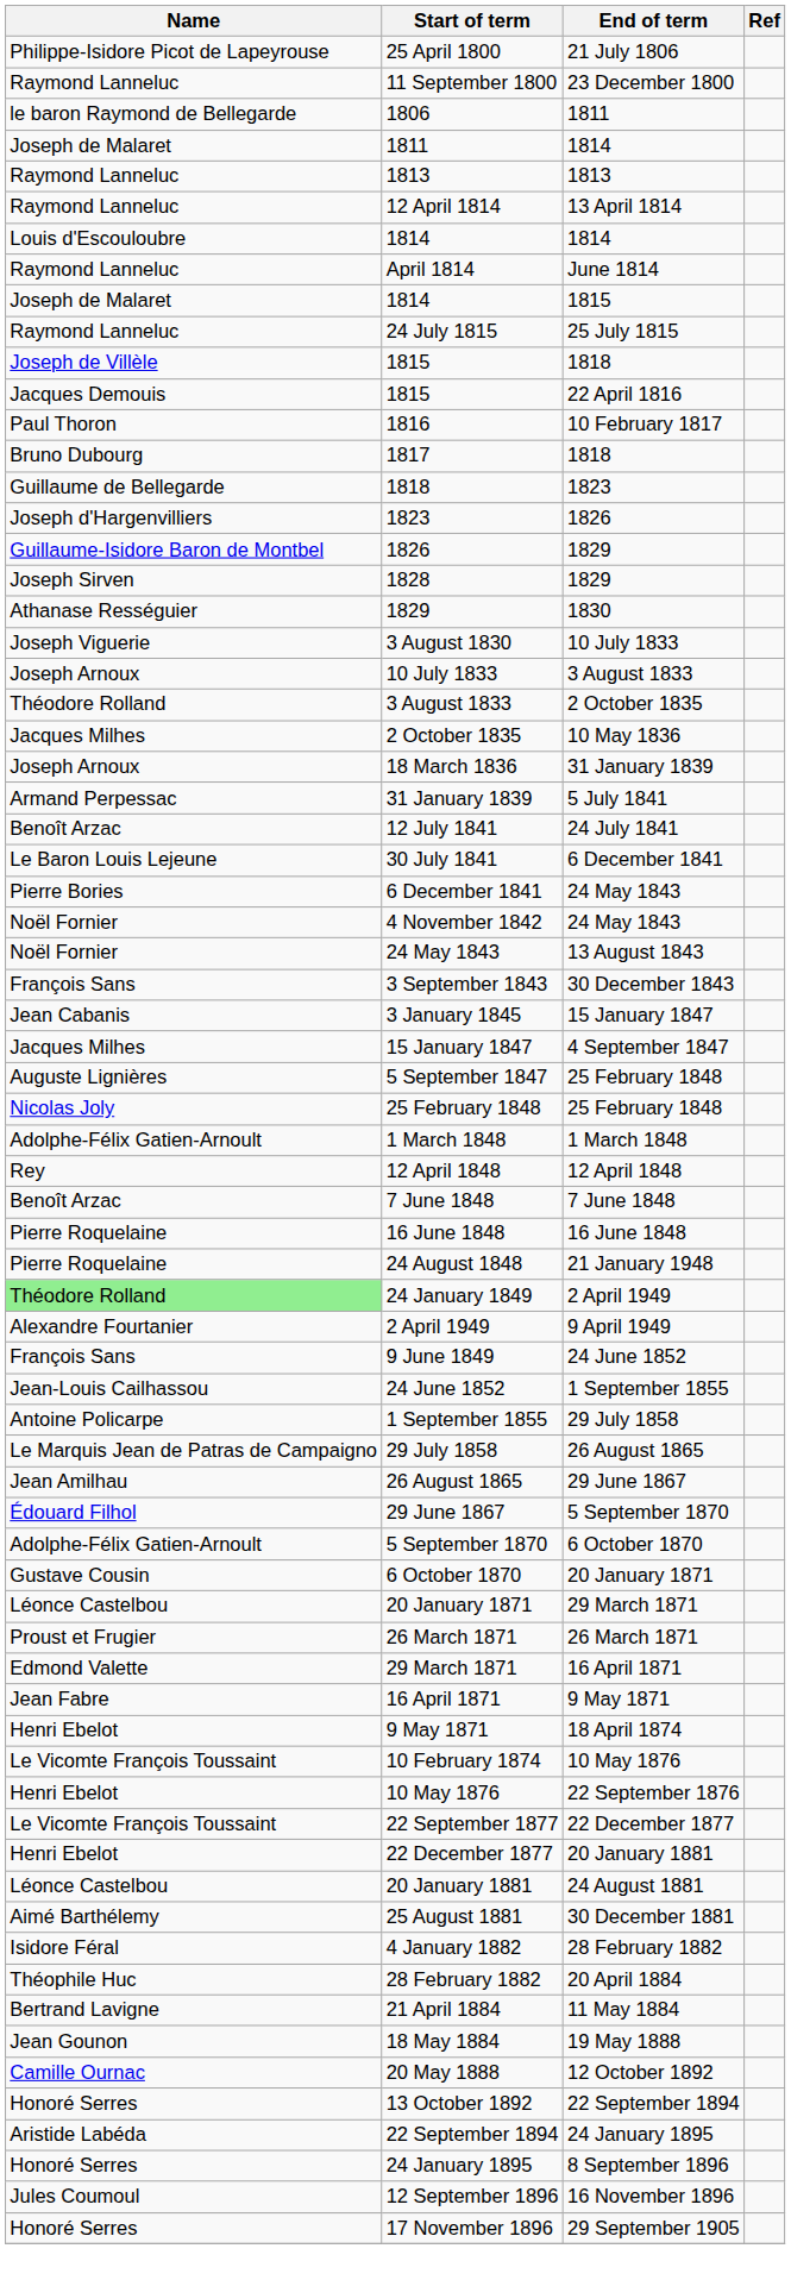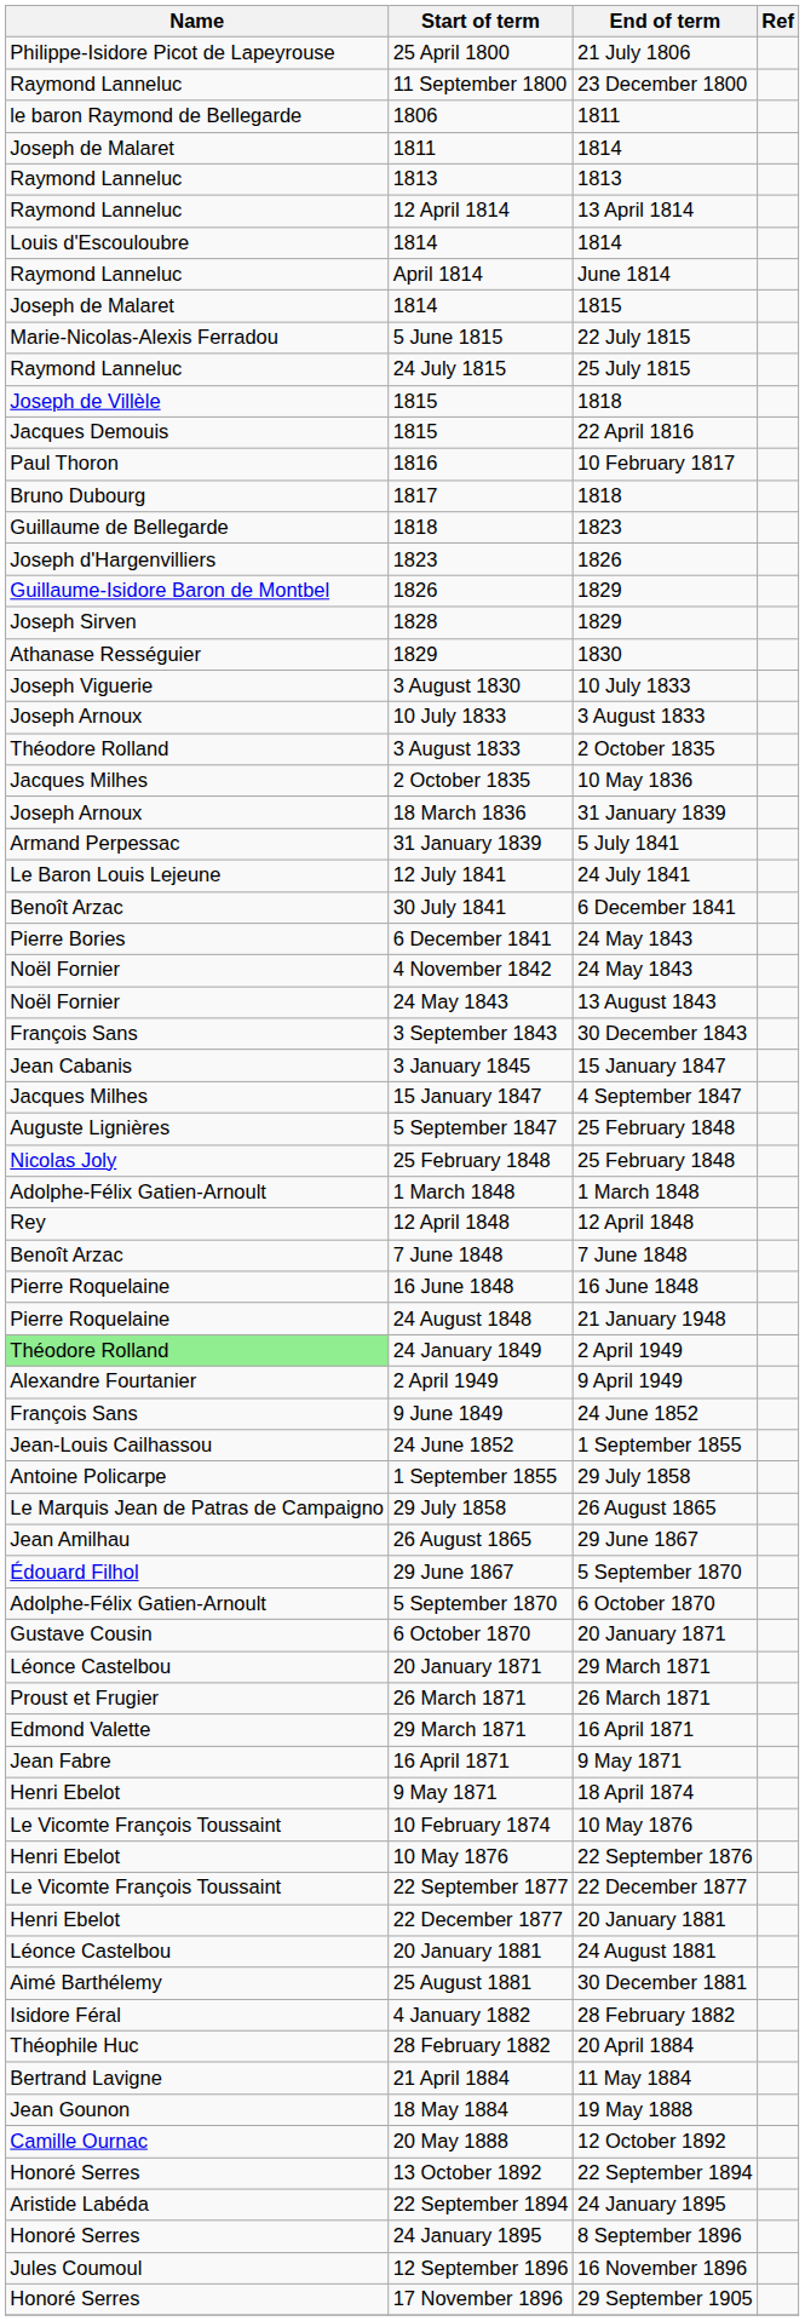 <table class="wikitable">
 <tr>
 <th>Name</th>
 <th>Start of term</th>
 <th>End of term</th>
 <th>Ref</th>
 </tr>
 <tr>
 <td>Philippe-Isidore Picot de Lapeyrouse</td>
 <td>25 April 1800</td>
 <td>21 July 1806</td>
 <td></td>
 </tr>
 <tr>
 <td>Raymond Lanneluc</td>
 <td>11 September 1800</td>
 <td>23 December 1800</td>
 <td></td>
 </tr>
 <tr>
 <td>le baron Raymond de Bellegarde</td>
 <td>1806</td>
 <td>1811</td>
 <td></td>
 </tr>
 <tr>
 <td>Joseph de Malaret</td>
 <td>1811</td>
 <td>1814</td>
 <td></td>
 </tr>
 <tr>
 <td>Raymond Lanneluc</td>
 <td>1813</td>
 <td>1813</td>
 <td></td>
 </tr>
 <tr>
 <td>Raymond Lanneluc</td>
 <td>12 April 1814</td>
 <td>13 April 1814</td>
 <td></td>
 </tr>
 <tr>
 <td>Louis d'Escouloubre</td>
 <td>1814</td>
 <td>1814</td>
 <td></td>
 </tr>
 <tr>
 <td>Raymond Lanneluc</td>
 <td>April 1814</td>
 <td>June 1814</td>
 <td></td>
 </tr>
 <tr>
 <td>Joseph de Malaret</td>
 <td>1814</td>
 <td>1815</td>
+<td></td>
+</tr>
+<tr>
+<td>Marie-Nicolas-Alexis Ferradou</td>
+<td>5 June 1815</td>
+<td>22 July 1815</td>
 <td></td>
 </tr>
 <tr>
 <td>Raymond Lanneluc</td>
 <td>24 July 1815</td>
 <td>25 July 1815</td>
 <td></td>
 </tr>
 <tr>
 <td><a href='#'>Joseph de Villèle</a></td>
 <td>1815</td>
 <td>1818</td>
 <td></td>
 </tr>
 <tr>
 <td>Jacques Demouis</td>
 <td>1815</td>
 <td>22 April 1816</td>
 <td></td>
 </tr>
 <tr>
 <td>Paul Thoron</td>
 <td>1816</td>
 <td>10 February 1817</td>
 <td></td>
 </tr>
 <tr>
 <td>Bruno Dubourg</td>
 <td>1817</td>
 <td>1818</td>
 <td></td>
 </tr>
 <tr>
 <td>Guillaume de Bellegarde</td>
 <td>1818</td>
 <td>1823</td>
 <td></td>
 </tr>
 <tr>
 <td>Joseph d'Hargenvilliers</td>
 <td>1823</td>
 <td>1826</td>
 <td></td>
 </tr>
 <tr>
 <td><a href='#'>Guillaume-Isidore Baron de Montbel</a></td>
 <td>1826</td>
 <td>1829</td>
 <td></td>
 </tr>
 <tr>
 <td>Joseph Sirven</td>
 <td>1828</td>
 <td>1829</td>
 <td></td>
 </tr>
 <tr>
 <td>Athanase Rességuier</td>
 <td>1829</td>
 <td>1830</td>
 <td></td>
 </tr>
 <tr>
 <td>Joseph Viguerie</td>
 <td>3 August 1830</td>
 <td>10 July 1833</td>
 <td></td>
 </tr>
 <tr>
 <td>Joseph Arnoux</td>
 <td>10 July 1833</td>
 <td>3 August 1833</td>
 <td></td>
 </tr>
 <tr>
 <td>Théodore Rolland</td>
 <td>3 August 1833</td>
 <td>2 October 1835</td>
 <td></td>
 </tr>
 <tr>
 <td>Jacques Milhes</td>
 <td>2 October 1835</td>
 <td>10 May 1836</td>
 <td></td>
 </tr>
 <tr>
 <td>Joseph Arnoux</td>
 <td>18 March 1836</td>
 <td>31 January 1839</td>
 <td></td>
 </tr>
 <tr>
 <td>Armand Perpessac</td>
 <td>31 January 1839</td>
 <td>5 July 1841</td>
 <td></td>
 </tr>
 <tr>
-<td>Benoît Arzac</td>
+<td>Le Baron Louis Lejeune</td>
 <td>12 July 1841</td>
 <td>24 July 1841</td>
 <td></td>
 </tr>
 <tr>
-<td>Le Baron Louis Lejeune</td>
+<td>Benoît Arzac</td>
 <td>30 July 1841</td>
 <td>6 December 1841</td>
 <td></td>
 </tr>
 <tr>
 <td>Pierre Bories</td>
 <td>6 December 1841</td>
 <td>24 May 1843</td>
 <td></td>
 </tr>
 <tr>
 <td>Noël Fornier</td>
 <td>4 November 1842</td>
 <td>24 May 1843</td>
 <td></td>
 </tr>
 <tr>
 <td>Noël Fornier</td>
 <td>24 May 1843</td>
 <td>13 August 1843</td>
 <td></td>
 </tr>
 <tr>
 <td>François Sans</td>
 <td>3 September 1843</td>
 <td>30 December 1843</td>
 <td></td>
 </tr>
 <tr>
 <td>Jean Cabanis</td>
 <td>3 January 1845</td>
 <td>15 January 1847</td>
 <td></td>
 </tr>
 <tr>
 <td>Jacques Milhes</td>
 <td>15 January 1847</td>
 <td>4 September 1847</td>
 <td></td>
 </tr>
 <tr>
 <td>Auguste Lignières</td>
 <td>5 September 1847</td>
 <td>25 February 1848</td>
 <td></td>
 </tr>
 <tr>
 <td><a href='#'>Nicolas Joly</a></td>
 <td>25 February 1848</td>
 <td>25 February 1848</td>
 <td></td>
 </tr>
 <tr>
 <td>Adolphe-Félix Gatien-Arnoult</td>
 <td>1 March 1848</td>
 <td>1 March 1848</td>
 <td></td>
 </tr>
 <tr>
 <td>Rey</td>
 <td>12 April 1848</td>
 <td>12 April 1848</td>
 <td></td>
 </tr>
 <tr>
 <td>Benoît Arzac</td>
 <td>7 June 1848</td>
 <td>7 June 1848</td>
 <td></td>
 </tr>
 <tr>
 <td>Pierre Roquelaine</td>
 <td>16 June 1848</td>
 <td>16 June 1848</td>
 <td></td>
 </tr>
 <tr>
 <td>Pierre Roquelaine</td>
 <td>24 August 1848</td>
 <td>21 January 1948</td>
 <td></td>
 </tr>
 <tr>
 <td style="background: lightgreen;">Théodore Rolland</td>
 <td>24 January 1849</td>
 <td>2 April 1949</td>
 <td></td>
 </tr>
 <tr>
 <td>Alexandre Fourtanier</td>
 <td>2 April 1949</td>
 <td>9 April 1949</td>
 <td></td>
 </tr>
 <tr>
 <td>François Sans</td>
 <td>9 June 1849</td>
 <td>24 June 1852</td>
 <td></td>
 </tr>
 <tr>
 <td>Jean-Louis Cailhassou</td>
 <td>24 June 1852</td>
 <td>1 September 1855</td>
 <td></td>
 </tr>
 <tr>
 <td>Antoine Policarpe</td>
 <td>1 September 1855</td>
 <td>29 July 1858</td>
 <td></td>
 </tr>
 <tr>
 <td>Le Marquis Jean de Patras de Campaigno</td>
 <td>29 July 1858</td>
 <td>26 August 1865</td>
 <td></td>
 </tr>
 <tr>
 <td>Jean Amilhau</td>
 <td>26 August 1865</td>
 <td>29 June 1867</td>
 <td></td>
 </tr>
 <tr>
 <td><a href='#'>Édouard Filhol</a></td>
 <td>29 June 1867</td>
 <td>5 September 1870</td>
 <td></td>
 </tr>
 <tr>
 <td>Adolphe-Félix Gatien-Arnoult</td>
 <td>5 September 1870</td>
 <td>6 October 1870</td>
 <td></td>
 </tr>
 <tr>
 <td>Gustave Cousin</td>
 <td>6 October 1870</td>
 <td>20 January 1871</td>
 <td></td>
 </tr>
 <tr>
 <td>Léonce Castelbou</td>
 <td>20 January 1871</td>
 <td>29 March 1871</td>
 <td></td>
 </tr>
 <tr>
 <td>Proust et Frugier</td>
 <td>26 March 1871</td>
 <td>26 March 1871</td>
 <td></td>
 </tr>
 <tr>
 <td>Edmond Valette</td>
 <td>29 March 1871</td>
 <td>16 April 1871</td>
 <td></td>
 </tr>
 <tr>
 <td>Jean Fabre</td>
 <td>16 April 1871</td>
 <td>9 May 1871</td>
 <td></td>
 </tr>
 <tr>
 <td>Henri Ebelot</td>
 <td>9 May 1871</td>
 <td>18 April 1874</td>
 <td></td>
 </tr>
 <tr>
 <td>Le Vicomte François Toussaint</td>
 <td>10 February 1874</td>
 <td>10 May 1876</td>
 <td></td>
 </tr>
 <tr>
 <td>Henri Ebelot</td>
 <td>10 May 1876</td>
 <td>22 September 1876</td>
 <td></td>
 </tr>
 <tr>
 <td>Le Vicomte François Toussaint</td>
 <td>22 September 1877</td>
 <td>22 December 1877</td>
 <td></td>
 </tr>
 <tr>
 <td>Henri Ebelot</td>
 <td>22 December 1877</td>
 <td>20 January 1881</td>
 <td></td>
 </tr>
 <tr>
 <td>Léonce Castelbou</td>
 <td>20 January 1881</td>
 <td>24 August 1881</td>
 <td></td>
 </tr>
 <tr>
 <td>Aimé Barthélemy</td>
 <td>25 August 1881</td>
 <td>30 December 1881</td>
 <td></td>
 </tr>
 <tr>
 <td>Isidore Féral</td>
 <td>4 January 1882</td>
 <td>28 February 1882</td>
 <td></td>
 </tr>
 <tr>
 <td>Théophile Huc</td>
 <td>28 February 1882</td>
 <td>20 April 1884</td>
 <td></td>
 </tr>
 <tr>
 <td>Bertrand Lavigne</td>
 <td>21 April 1884</td>
 <td>11 May 1884</td>
 <td></td>
 </tr>
 <tr>
 <td>Jean Gounon</td>
 <td>18 May 1884</td>
 <td>19 May 1888</td>
 <td></td>
 </tr>
 <tr>
 <td><a href='#'>Camille Ournac</a></td>
 <td>20 May 1888</td>
 <td>12 October 1892</td>
 <td></td>
 </tr>
 <tr>
 <td>Honoré Serres</td>
 <td>13 October 1892</td>
 <td>22 September 1894</td>
 <td></td>
 </tr>
 <tr>
 <td>Aristide Labéda</td>
 <td>22 September 1894</td>
 <td>24 January 1895</td>
 <td></td>
 </tr>
 <tr>
 <td>Honoré Serres</td>
 <td>24 January 1895</td>
 <td>8 September 1896</td>
 <td></td>
 </tr>
 <tr>
 <td>Jules Coumoul</td>
 <td>12 September 1896</td>
 <td>16 November 1896</td>
 <td></td>
 </tr>
 <tr>
 <td>Honoré Serres</td>
 <td>17 November 1896</td>
 <td>29 September 1905</td>
 <td></td>
 </tr>
 <tr>
 </tr>
 </table>
